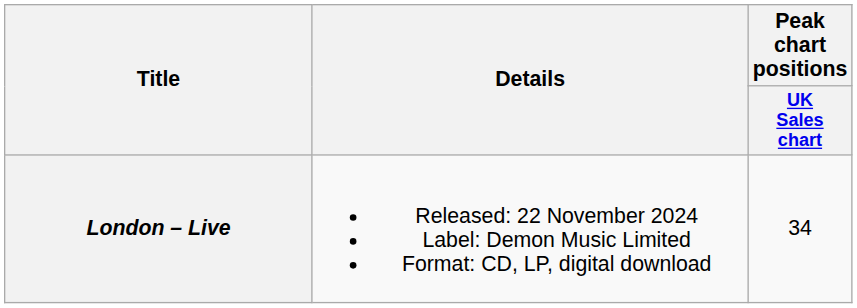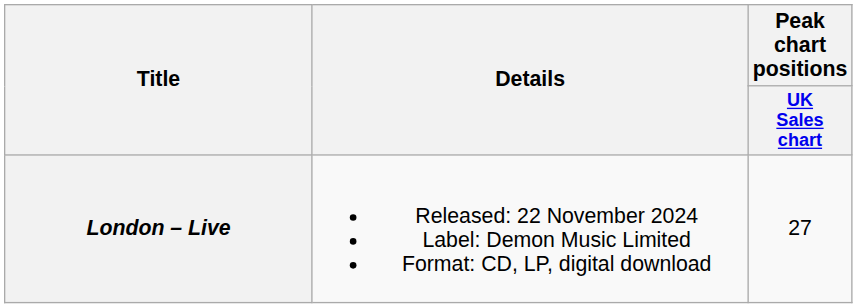 <table class="wikitable plainrowheaders" style="text-align:center;">
 <tr>
 <th scope="col" rowspan="2" style="width:14em;">Title</th>
 <th scope="col" rowspan="2" style="width:20em;">Details</th>
 <th scope="col" colspan="1">Peak chart positions</th>
 </tr>
 <tr>
 <th scope="col" style="width:3em;font-size:85%;"><a href='#'>UK <br>Sales chart</a><br></th>
 </tr>
 <tr>
 <th scope="row"><em>London – Live</em></th>
 <td><br><ul><li>Released: 22 November 2024</li><li>Label: Demon Music Limited</li><li>Format: CD, LP, digital download</li></ul></td>
-<td>34</td>
+<td>27</td>
 </tr>
 </table>
